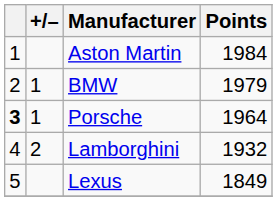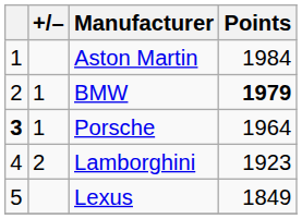 <table class="wikitable" style="font-size: 95%;">
 <tr>
 <th scope="col"></th>
 <th scope="col">+/–</th>
 <th scope="col">Manufacturer</th>
 <th scope="col">Points</th>
 </tr>
 <tr>
 <td align=center>1</td>
 <td align="left"></td>
 <td> <a href='#'>Aston Martin</a></td>
 <td align=right>1984</td>
 </tr>
 <tr>
 <td align=center>2</td>
 <td align="left"> 1</td>
 <td> <a href='#'>BMW</a></td>
-<td align=right>1979</td>
+<td align=right><strong>1979</strong></td>
 </tr>
 <tr>
 <td align=center><strong>3</strong></td>
 <td align="left"> 1</td>
 <td> <a href='#'>Porsche</a></td>
 <td align=right>1964</td>
 </tr>
 <tr>
 <td align=center>4</td>
 <td align="left"> 2</td>
 <td> <a href='#'>Lamborghini</a></td>
-<td align=right>1932</td>
+<td align=right>1923</td>
 </tr>
 <tr>
 <td align=center>5</td>
 <td align="left"></td>
 <td> <a href='#'>Lexus</a></td>
 <td align=right>1849</td>
 </tr>
 <tr>
 </tr>
 </table>
